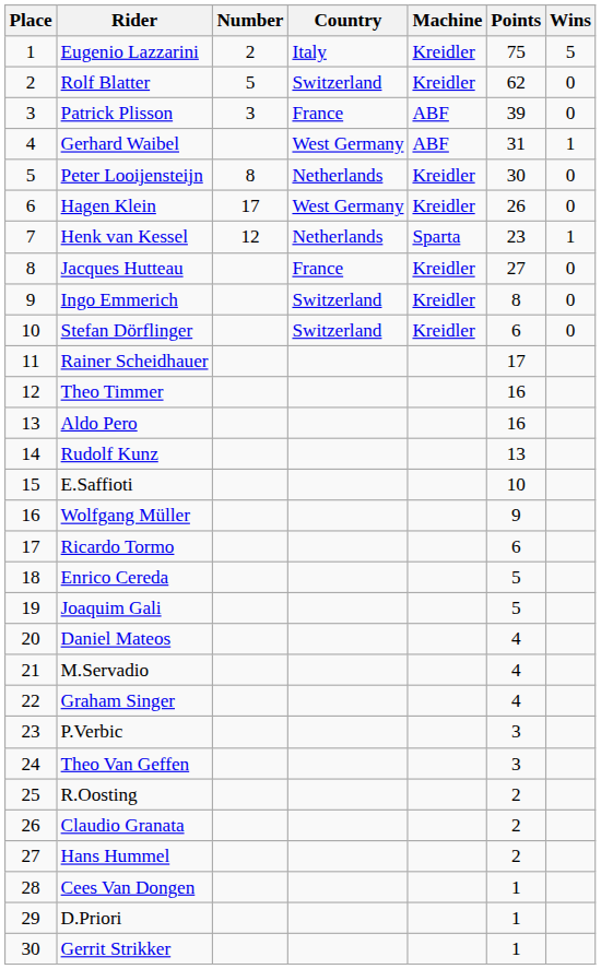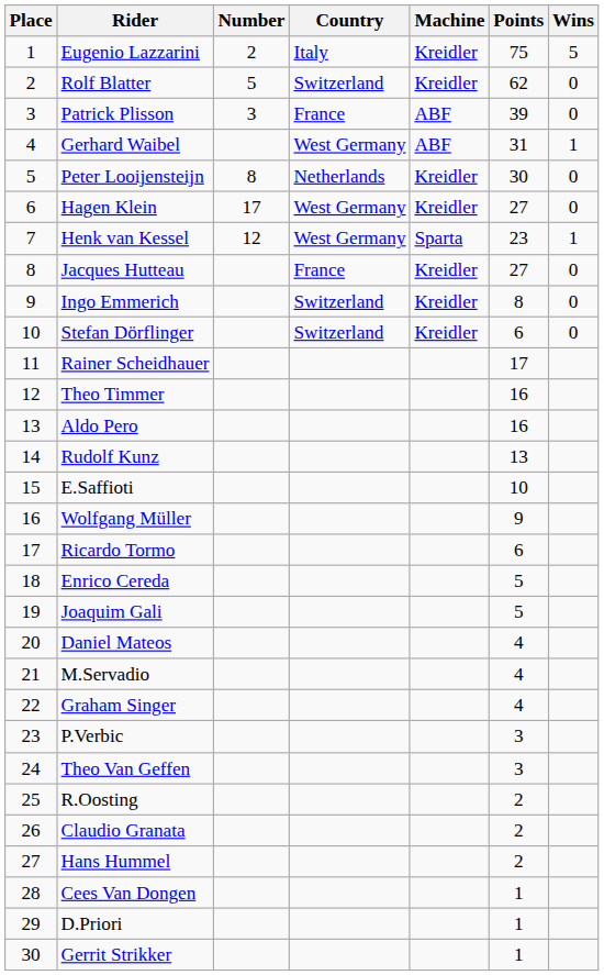 <table class="wikitable" style="font-size: 95%;">
 <tr>
 <th>Place</th>
 <th>Rider</th>
 <th>Number</th>
 <th>Country</th>
 <th>Machine</th>
 <th>Points</th>
 <th>Wins</th>
 </tr>
 <tr>
 <td align="center">1</td>
 <td> <a href='#'>Eugenio Lazzarini</a></td>
 <td align="center">2</td>
 <td><a href='#'>Italy</a></td>
 <td><a href='#'>Kreidler</a></td>
 <td align="center">75</td>
 <td align="center">5</td>
 </tr>
 <tr>
 <td align="center">2</td>
 <td> <a href='#'>Rolf Blatter</a></td>
 <td align="center">5</td>
 <td><a href='#'>Switzerland</a></td>
 <td><a href='#'>Kreidler</a></td>
 <td align="center">62</td>
 <td align="center">0</td>
 </tr>
 <tr>
 <td align="center">3</td>
 <td> <a href='#'>Patrick Plisson</a></td>
 <td align="center">3</td>
 <td><a href='#'>France</a></td>
 <td><a href='#'>ABF</a></td>
 <td align="center">39</td>
 <td align="center">0</td>
 </tr>
 <tr>
 <td align="center">4</td>
 <td> <a href='#'>Gerhard Waibel</a></td>
 <td></td>
 <td><a href='#'>West Germany</a></td>
 <td><a href='#'>ABF</a></td>
 <td align="center">31</td>
 <td align="center">1</td>
 </tr>
 <tr>
 <td align="center">5</td>
 <td> <a href='#'>Peter Looijensteijn</a></td>
 <td align="center">8</td>
 <td><a href='#'>Netherlands</a></td>
 <td><a href='#'>Kreidler</a></td>
 <td align="center">30</td>
 <td align="center">0</td>
 </tr>
 <tr>
 <td align="center">6</td>
 <td> <a href='#'>Hagen Klein</a></td>
 <td align="center">17</td>
 <td><a href='#'>West Germany</a></td>
 <td><a href='#'>Kreidler</a></td>
-<td align="center">26</td>
+<td align="center">27</td>
 <td align="center">0</td>
 </tr>
 <tr>
 <td align="center">7</td>
 <td> <a href='#'>Henk van Kessel</a></td>
 <td align="center">12</td>
-<td><a href='#'>Netherlands</a></td>
+<td><a href='#'>West Germany</a></td>
 <td><a href='#'>Sparta</a></td>
 <td align="center">23</td>
 <td align="center">1</td>
 </tr>
 <tr>
 <td align="center">8</td>
 <td> <a href='#'>Jacques Hutteau</a></td>
 <td></td>
 <td><a href='#'>France</a></td>
 <td><a href='#'>Kreidler</a></td>
 <td align="center">27</td>
 <td align="center">0</td>
 </tr>
 <tr>
 <td align="center">9</td>
 <td> <a href='#'>Ingo Emmerich</a></td>
 <td></td>
 <td><a href='#'>Switzerland</a></td>
 <td><a href='#'>Kreidler</a></td>
 <td align="center">8</td>
 <td align="center">0</td>
 </tr>
 <tr>
 <td align="center">10</td>
 <td> <a href='#'>Stefan Dörflinger</a></td>
 <td></td>
 <td><a href='#'>Switzerland</a></td>
 <td><a href='#'>Kreidler</a></td>
 <td align="center">6</td>
 <td align="center">0</td>
 </tr>
 <tr>
 <td align="center">11</td>
 <td><a href='#'>Rainer Scheidhauer</a></td>
 <td align="center"></td>
 <td></td>
 <td></td>
 <td align="center">17</td>
 <td align="center"></td>
 </tr>
 <tr>
 <td align="center">12</td>
 <td><a href='#'>Theo Timmer</a></td>
 <td align="center"></td>
 <td></td>
 <td></td>
 <td align="center">16</td>
 <td align="center"></td>
 </tr>
 <tr>
 <td align="center">13</td>
 <td><a href='#'>Aldo Pero</a></td>
 <td align="center"></td>
 <td></td>
 <td></td>
 <td align="center">16</td>
 <td align="center"></td>
 </tr>
 <tr>
 <td align="center">14</td>
 <td><a href='#'>Rudolf Kunz</a></td>
 <td align="center"></td>
 <td></td>
 <td></td>
 <td align="center">13</td>
 <td align="center"></td>
 </tr>
 <tr>
 <td align="center">15</td>
 <td>E.Saffioti</td>
 <td align="center"></td>
 <td></td>
 <td></td>
 <td align="center">10</td>
 <td align="center"></td>
 </tr>
 <tr>
 <td align="center">16</td>
 <td><a href='#'>Wolfgang Müller</a></td>
 <td align="center"></td>
 <td></td>
 <td></td>
 <td align="center">9</td>
 <td align="center"></td>
 </tr>
 <tr>
 <td align="center">17</td>
 <td><a href='#'>Ricardo Tormo</a></td>
 <td align="center"></td>
 <td></td>
 <td></td>
 <td align="center">6</td>
 <td align="center"></td>
 </tr>
 <tr>
 <td align="center">18</td>
 <td><a href='#'>Enrico Cereda</a></td>
 <td align="center"></td>
 <td></td>
 <td></td>
 <td align="center">5</td>
 <td align="center"></td>
 </tr>
 <tr>
 <td align="center">19</td>
 <td><a href='#'>Joaquim Gali</a></td>
 <td align="center"></td>
 <td></td>
 <td></td>
 <td align="center">5</td>
 <td align="center"></td>
 </tr>
 <tr>
 <td align="center">20</td>
 <td><a href='#'>Daniel Mateos</a></td>
 <td align="center"></td>
 <td></td>
 <td></td>
 <td align="center">4</td>
 <td align="center"></td>
 </tr>
 <tr>
 <td align="center">21</td>
 <td>M.Servadio</td>
 <td align="center"></td>
 <td></td>
 <td></td>
 <td align="center">4</td>
 <td align="center"></td>
 </tr>
 <tr>
 <td align="center">22</td>
 <td><a href='#'>Graham Singer</a></td>
 <td align="center"></td>
 <td></td>
 <td></td>
 <td align="center">4</td>
 <td align="center"></td>
 </tr>
 <tr>
 <td align="center">23</td>
 <td>P.Verbic</td>
 <td align="center"></td>
 <td></td>
 <td></td>
 <td align="center">3</td>
 <td align="center"></td>
 </tr>
 <tr>
 <td align="center">24</td>
 <td><a href='#'>Theo Van Geffen</a></td>
 <td align="center"></td>
 <td></td>
 <td></td>
 <td align="center">3</td>
 <td align="center"></td>
 </tr>
 <tr>
 <td align="center">25</td>
 <td>R.Oosting</td>
 <td align="center"></td>
 <td></td>
 <td></td>
 <td align="center">2</td>
 <td align="center"></td>
 </tr>
 <tr>
 <td align="center">26</td>
 <td><a href='#'>Claudio Granata</a></td>
 <td align="center"></td>
 <td></td>
 <td></td>
 <td align="center">2</td>
 <td align="center"></td>
 </tr>
 <tr>
 <td align="center">27</td>
 <td><a href='#'>Hans Hummel</a></td>
 <td align="center"></td>
 <td></td>
 <td></td>
 <td align="center">2</td>
 <td align="center"></td>
 </tr>
 <tr>
 <td align="center">28</td>
 <td><a href='#'>Cees Van Dongen</a></td>
 <td align="center"></td>
 <td></td>
 <td></td>
 <td align="center">1</td>
 <td align="center"></td>
 </tr>
 <tr>
 <td align="center">29</td>
 <td>D.Priori</td>
 <td align="center"></td>
 <td></td>
 <td></td>
 <td align="center">1</td>
 <td align="center"></td>
 </tr>
 <tr>
 <td align="center">30</td>
 <td><a href='#'>Gerrit Strikker</a></td>
 <td align="center"></td>
 <td></td>
 <td></td>
 <td align="center">1</td>
 <td align="center"></td>
 </tr>
 <tr>
 </tr>
 </table>
